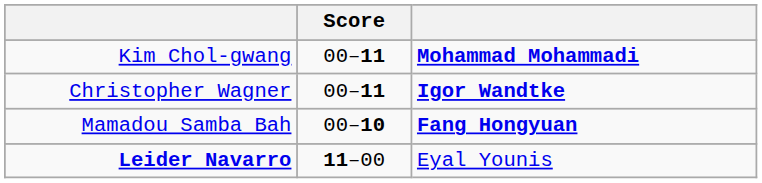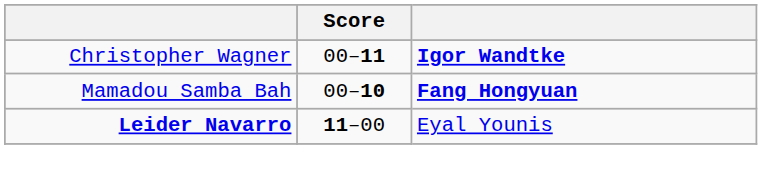 <table class="wikitable" style="text-align: center; font-size:90% ">
 <tr>
 <th align="right" width="160"></th>
 <th width="60">Score</th>
 <th align="left" width="190"></th>
-</tr>
-<tr>
-<td align=right><a href='#'>Kim Chol-gwang</a> </td>
-<td align=center>00–<strong>11</strong></td>
-<td align=left> <strong><a href='#'>Mohammad Mohammadi</a></strong></td>
 </tr>
 <tr>
 <td align=right><a href='#'>Christopher Wagner</a> </td>
 <td align=center>00–<strong>11</strong></td>
 <td align=left> <strong><a href='#'>Igor Wandtke</a></strong></td>
 </tr>
 <tr>
 <td align=right><a href='#'>Mamadou Samba Bah</a> </td>
 <td align=center>00–<strong>10</strong></td>
 <td align=left> <strong><a href='#'>Fang Hongyuan</a></strong></td>
 </tr>
 <tr>
 <td align=right><strong><a href='#'>Leider Navarro</a></strong> </td>
 <td align=center><strong>11</strong>–00</td>
 <td align=left> <a href='#'>Eyal Younis</a></td>
 </tr>
 </table>
